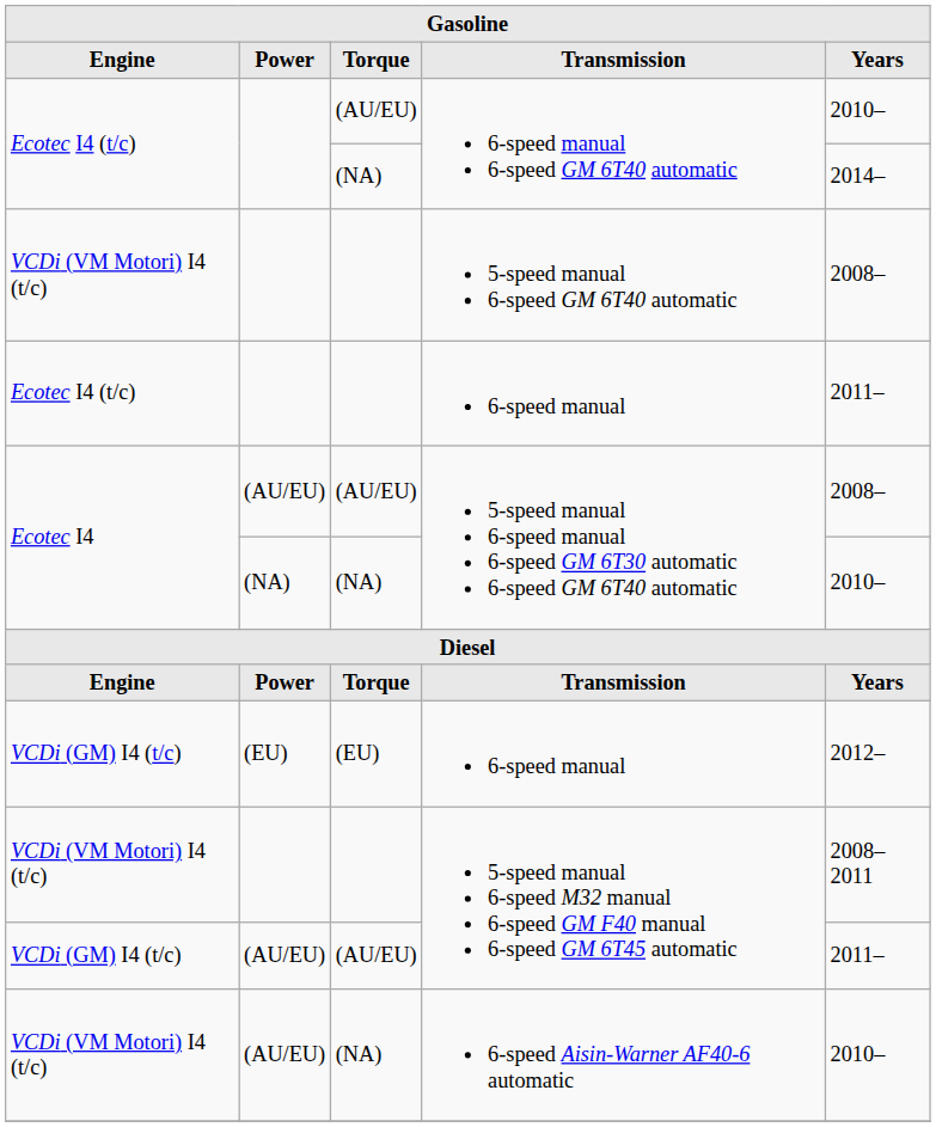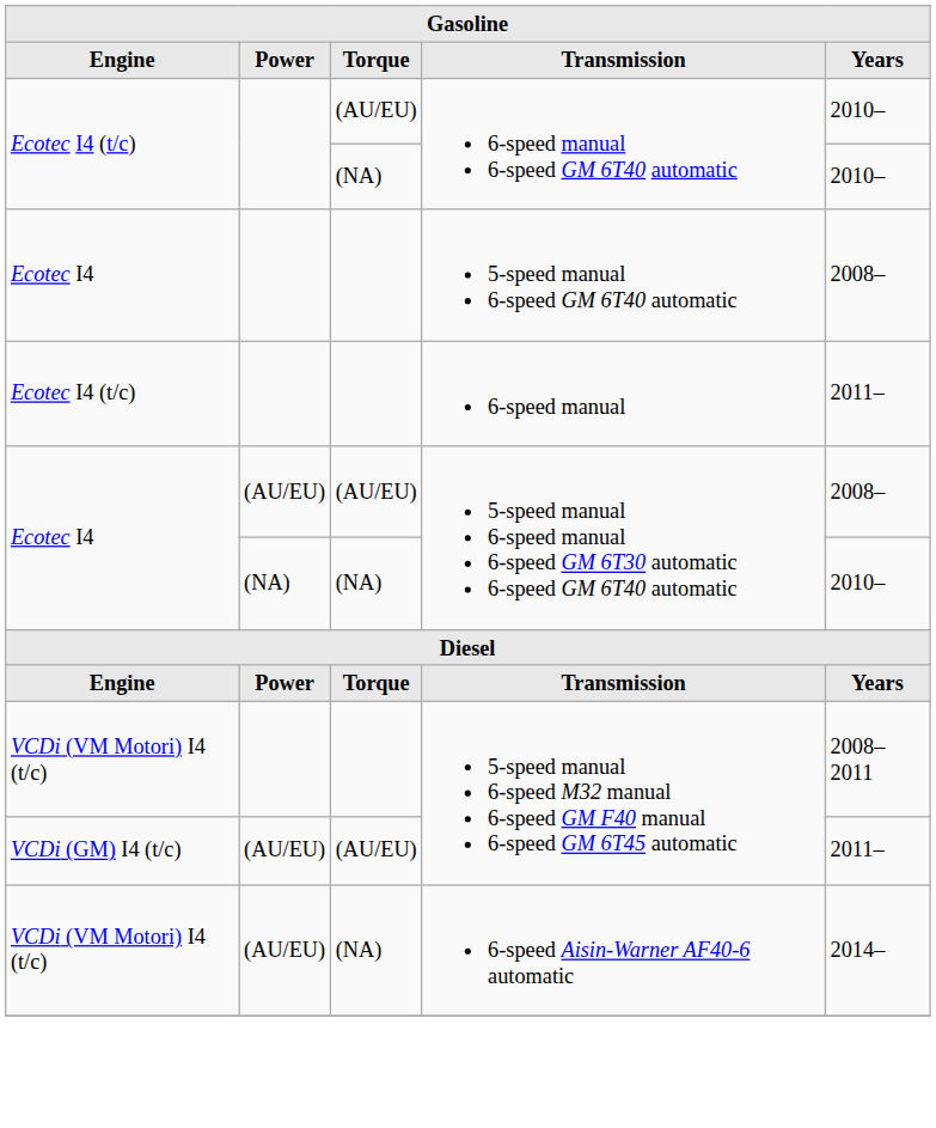 <table class="wikitable" style="font-size:90%">
 <tr>
 <th colspan = "5;" style = "background:#e8e8e8;">Gasoline</th>
 </tr>
 <tr>
 <th style = "background:#e8e8e8;">Engine</th>
 <th style = "background:#e8e8e8;">Power</th>
 <th style = "background:#e8e8e8;">Torque</th>
 <th style = "background:#e8e8e8;">Transmission</th>
 <th style = "background:#e8e8e8;">Years</th>
 </tr>
 <tr>
 <td rowspan = "2"> <em><a href='#'>Ecotec</a></em> <a href='#'>I4</a> (<a href='#'>t/c</a>)</td>
 <td rowspan = "2"></td>
 <td> (AU/EU)</td>
 <td rowspan = "2"><br><ul><li>6-speed <a href='#'>manual</a></li><li>6-speed <em><a href='#'>GM 6T40</a></em> <a href='#'>automatic</a></li></ul></td>
 <td>2010–</td>
 </tr>
 <tr>
 <td> (NA)</td>
-<td>2014–</td>
+<td>2010–</td>
 </tr>
 <tr>
-<td> <a href='#'><em>VCDi</em> (VM Motori)</a> I4 (t/c)</td>
+<td> <em><a href='#'>Ecotec</a></em> I4</td>
 <td></td>
 <td></td>
 <td><br><ul><li>5-speed manual</li><li>6-speed <em>GM 6T40</em> automatic</li></ul></td>
 <td>2008–</td>
 </tr>
 <tr>
 <td> <em><a href='#'>Ecotec</a></em> I4 (t/c)</td>
 <td></td>
 <td></td>
 <td><br><ul><li>6-speed manual</li></ul></td>
 <td>2011–</td>
 </tr>
 <tr>
 <td rowspan = "2"> <em><a href='#'>Ecotec</a></em> I4</td>
 <td> (AU/EU)</td>
 <td> (AU/EU)</td>
 <td rowspan = "2"><br><ul><li>5-speed manual</li><li>6-speed manual</li><li>6-speed <em><a href='#'>GM 6T30</a></em> automatic</li><li>6-speed <em>GM 6T40</em> automatic</li></ul></td>
 <td>2008–</td>
 </tr>
 <tr>
 <td> (NA)</td>
 <td> (NA)</td>
 <td>2010–</td>
 </tr>
 <tr>
 <th colspan = "5;" style = "background:#e8e8e8;">Diesel</th>
 </tr>
 <tr>
 <th style = "background:#e8e8e8;">Engine</th>
 <th style = "background:#e8e8e8;">Power</th>
 <th style = "background:#e8e8e8;">Torque</th>
 <th style = "background:#e8e8e8;">Transmission</th>
 <th style = "background:#e8e8e8;">Years</th>
 </tr>
 <tr>
-<td rowspan=1> <a href='#'><em>VCDi</em> (GM)</a> I4 (<a href='#'>t/c</a>)</td>
-<td> (EU)</td>
-<td> (EU)</td>
-<td><br><ul><li>6-speed manual</li></ul></td>
-<td>2012–</td>
-</tr>
-<tr>
 <td> <a href='#'><em>VCDi</em> (VM Motori)</a> I4 (t/c)</td>
 <td></td>
 <td></td>
 <td rowspan = "2"><br><ul><li>5-speed manual</li><li>6-speed <em>M32</em> manual</li><li>6-speed <em><a href='#'>GM F40</a></em> manual</li><li>6-speed <em><a href='#'>GM 6T45</a></em> automatic</li></ul></td>
 <td>2008–2011</td>
 </tr>
 <tr>
 <td> <a href='#'><em>VCDi</em> (GM)</a> I4 (t/c)</td>
 <td> (AU/EU)</td>
 <td> (AU/EU)</td>
 <td>2011–</td>
 </tr>
 <tr>
 <td> <a href='#'><em>VCDi</em> (VM Motori)</a> I4 (t/c)</td>
 <td> (AU/EU)</td>
 <td> (NA)</td>
 <td><br><ul><li>6-speed <em><a href='#'>Aisin-Warner AF40-6</a></em> automatic</li></ul></td>
-<td>2010–</td>
+<td>2014–</td>
 </tr>
 <tr>
 </tr>
 </table>
